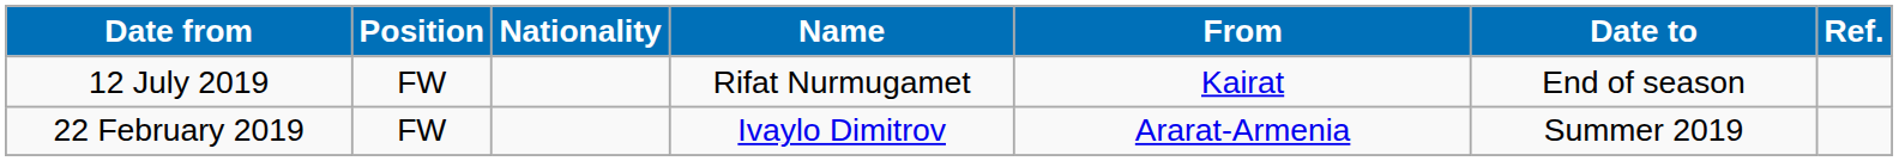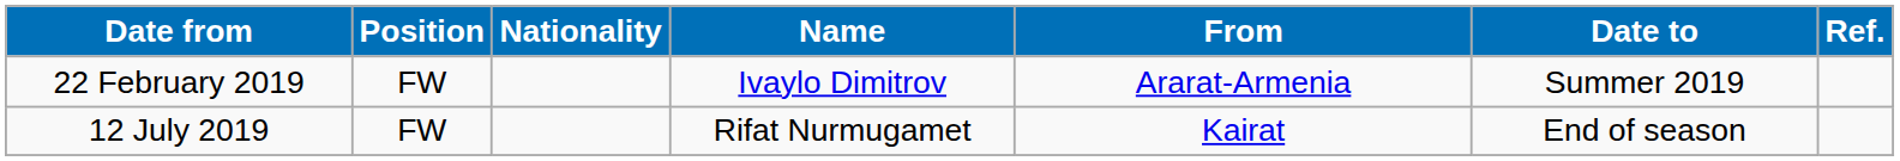 <table class="wikitable" style="text-align:center; font-size:90%; ">
 <tr>
 <th style="background:#0070B8; color:#FFFFFF; width:150px;">Date from</th>
 <th style="background:#0070B8; color:#FFFFFF; width:50px;">Position</th>
 <th style="background:#0070B8; color:#FFFFFF; width:50px;">Nationality</th>
 <th style="background:#0070B8; color:#FFFFFF; width:150px;">Name</th>
 <th style="background:#0070B8; color:#FFFFFF; width:200px;">From</th>
 <th style="background:#0070B8; color:#FFFFFF; width:150px;">Date to</th>
 <th style="background:#0070B8; color:#FFFFFF; width:25px;">Ref.</th>
 </tr>
 <tr>
+<td>22 February 2019</td>
+<td>FW</td>
+<td></td>
+<td><a href='#'>Ivaylo Dimitrov</a></td>
+<td><a href='#'>Ararat-Armenia</a></td>
+<td>Summer 2019</td>
+<td></td>
+</tr>
+<tr>
 <td>12 July 2019</td>
 <td>FW</td>
 <td></td>
 <td>Rifat Nurmugamet</td>
 <td><a href='#'>Kairat</a></td>
 <td>End of season</td>
 <td></td>
 </tr>
-<tr>
-<td>22 February 2019</td>
-<td>FW</td>
-<td></td>
-<td><a href='#'>Ivaylo Dimitrov</a></td>
-<td><a href='#'>Ararat-Armenia</a></td>
-<td>Summer 2019</td>
-<td></td>
-</tr>
 </table>
